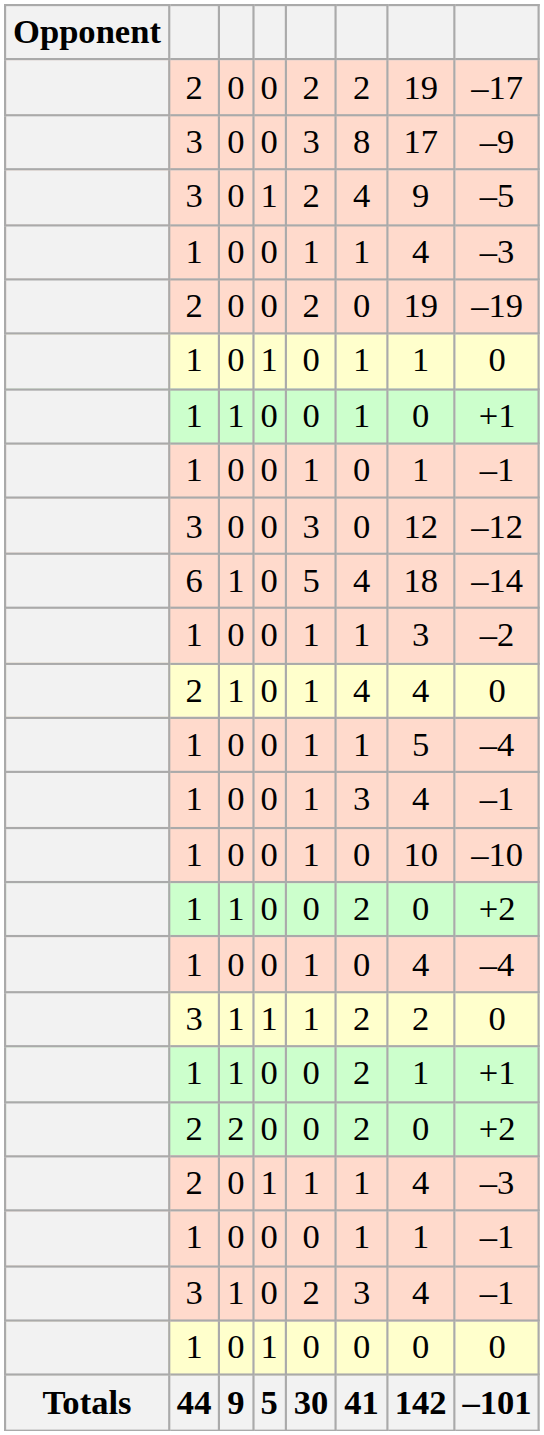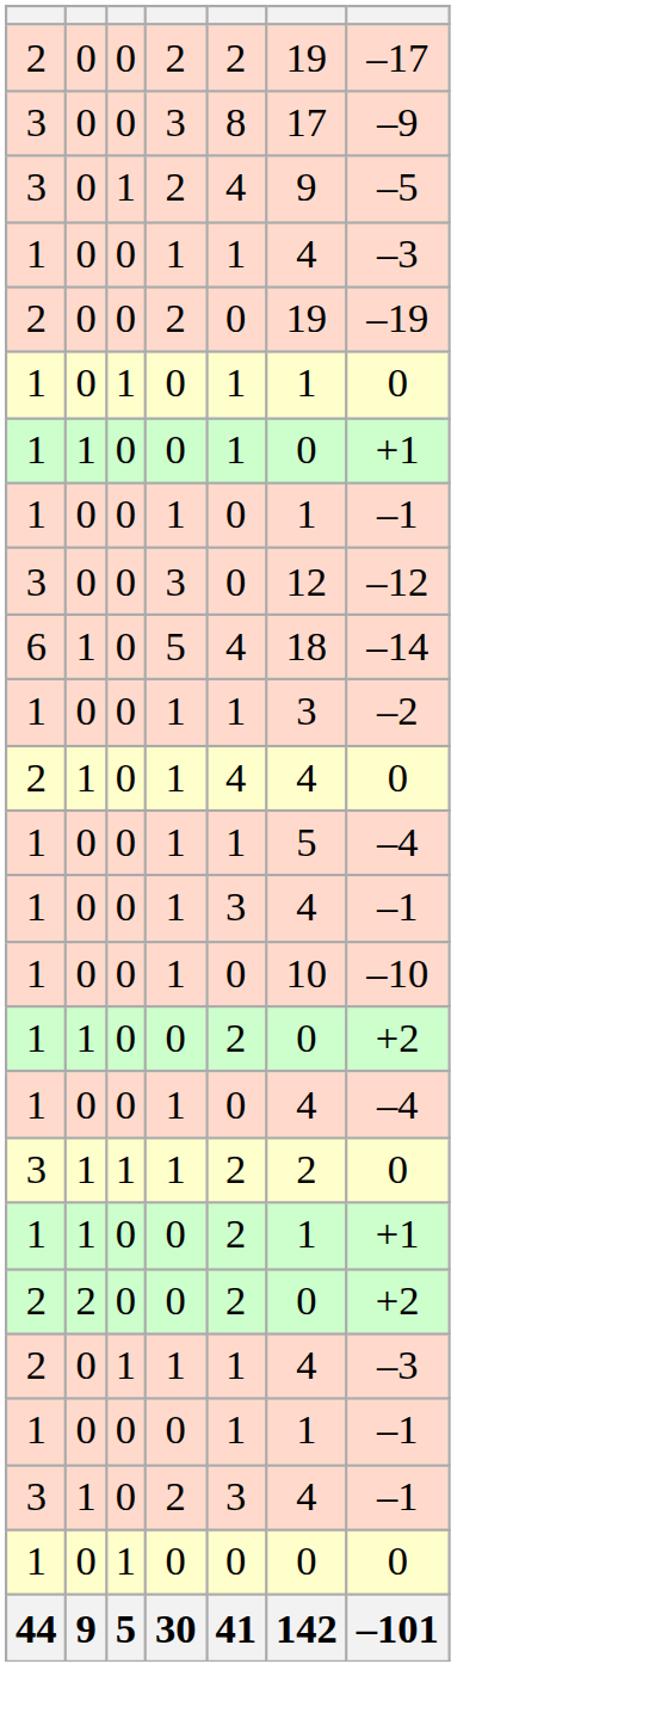 <table class="wikitable plainrowheaders sortable" style="text-align:center">
 <tr>
-<th scope=col>Opponent</th>
 <th scope=col></th>
 <th scope=col></th>
 <th scope=col></th>
 <th scope=col></th>
 <th scope=col></th>
 <th scope=col></th>
 <th scope=col></th>
 </tr>
 <tr bgcolor=#FFDACC>
-<th scope=row style="text-align:left;"></th>
 <td>2</td>
 <td>0</td>
 <td>0</td>
 <td>2</td>
 <td>2</td>
 <td>19</td>
 <td>–17</td>
 </tr>
 <tr bgcolor=#FFDACC>
-<th scope=row style="text-align:left;"></th>
 <td>3</td>
 <td>0</td>
 <td>0</td>
 <td>3</td>
 <td>8</td>
 <td>17</td>
 <td>–9</td>
 </tr>
 <tr bgcolor=#FFDACC>
-<th scope=row style="text-align:left;"></th>
 <td>3</td>
 <td>0</td>
 <td>1</td>
 <td>2</td>
 <td>4</td>
 <td>9</td>
 <td>–5</td>
 </tr>
 <tr bgcolor=#FFDACC>
-<th scope=row style="text-align:left;"></th>
 <td>1</td>
 <td>0</td>
 <td>0</td>
 <td>1</td>
 <td>1</td>
 <td>4</td>
 <td>–3</td>
 </tr>
 <tr bgcolor=#FFDACC>
-<th scope=row style="text-align:left;"></th>
 <td>2</td>
 <td>0</td>
 <td>0</td>
 <td>2</td>
 <td>0</td>
 <td>19</td>
 <td>–19</td>
 </tr>
 <tr bgcolor=#FFFFCC>
-<th scope=row style="text-align:left;"></th>
 <td>1</td>
 <td>0</td>
 <td>1</td>
 <td>0</td>
 <td>1</td>
 <td>1</td>
 <td>0</td>
 </tr>
 <tr bgcolor=#CCFFCC>
-<th scope=row style="text-align:left;"></th>
 <td>1</td>
 <td>1</td>
 <td>0</td>
 <td>0</td>
 <td>1</td>
 <td>0</td>
 <td>+1</td>
 </tr>
 <tr bgcolor=#FFDACC>
-<th scope=row style="text-align:left;"></th>
 <td>1</td>
 <td>0</td>
 <td>0</td>
 <td>1</td>
 <td>0</td>
 <td>1</td>
 <td>–1</td>
 </tr>
 <tr bgcolor=#FFDACC>
-<th scope=row style="text-align:left;"></th>
 <td>3</td>
 <td>0</td>
 <td>0</td>
 <td>3</td>
 <td>0</td>
 <td>12</td>
 <td>–12</td>
 </tr>
 <tr bgcolor=#FFDACC>
-<th scope=row style="text-align:left;"></th>
 <td>6</td>
 <td>1</td>
 <td>0</td>
 <td>5</td>
 <td>4</td>
 <td>18</td>
 <td>–14</td>
 </tr>
 <tr bgcolor=#FFDACC>
-<th scope=row style="text-align:left;"></th>
 <td>1</td>
 <td>0</td>
 <td>0</td>
 <td>1</td>
 <td>1</td>
 <td>3</td>
 <td>–2</td>
 </tr>
 <tr bgcolor=#FFFFCC>
-<th scope=row style="text-align:left;"></th>
 <td>2</td>
 <td>1</td>
 <td>0</td>
 <td>1</td>
 <td>4</td>
 <td>4</td>
 <td>0</td>
 </tr>
 <tr bgcolor=#FFDACC>
-<th scope=row style="text-align:left;"></th>
 <td>1</td>
 <td>0</td>
 <td>0</td>
 <td>1</td>
 <td>1</td>
 <td>5</td>
 <td>–4</td>
 </tr>
 <tr bgcolor=#FFDACC>
-<th scope=row style="text-align:left;"></th>
 <td>1</td>
 <td>0</td>
 <td>0</td>
 <td>1</td>
 <td>3</td>
 <td>4</td>
 <td>–1</td>
 </tr>
 <tr bgcolor=#FFDACC>
-<th scope=row style="text-align:left;"></th>
 <td>1</td>
 <td>0</td>
 <td>0</td>
 <td>1</td>
 <td>0</td>
 <td>10</td>
 <td>–10</td>
 </tr>
 <tr bgcolor=#CCFFCC>
-<th scope=row style="text-align:left;"></th>
 <td>1</td>
 <td>1</td>
 <td>0</td>
 <td>0</td>
 <td>2</td>
 <td>0</td>
 <td>+2</td>
 </tr>
 <tr bgcolor=#FFDACC>
-<th scope=row style="text-align:left;"></th>
 <td>1</td>
 <td>0</td>
 <td>0</td>
 <td>1</td>
 <td>0</td>
 <td>4</td>
 <td>–4</td>
 </tr>
 <tr bgcolor=#FFFFCC>
-<th scope=row style="text-align:left;"></th>
 <td>3</td>
 <td>1</td>
 <td>1</td>
 <td>1</td>
 <td>2</td>
 <td>2</td>
 <td>0</td>
 </tr>
 <tr bgcolor=#CCFFCC>
-<th scope=row style="text-align:left;"></th>
 <td>1</td>
 <td>1</td>
 <td>0</td>
 <td>0</td>
 <td>2</td>
 <td>1</td>
 <td>+1</td>
 </tr>
 <tr bgcolor=#CCFFCC>
-<th scope=row style="text-align:left;"></th>
 <td>2</td>
 <td>2</td>
 <td>0</td>
 <td>0</td>
 <td>2</td>
 <td>0</td>
 <td>+2</td>
 </tr>
 <tr bgcolor=#FFDACC>
-<th scope=row style="text-align:left;"></th>
 <td>2</td>
 <td>0</td>
 <td>1</td>
 <td>1</td>
 <td>1</td>
 <td>4</td>
 <td>–3</td>
 </tr>
 <tr bgcolor=#FFDACC>
-<th scope=row style="text-align:left;"></th>
 <td>1</td>
 <td>0</td>
 <td>0</td>
 <td>0</td>
 <td>1</td>
 <td>1</td>
 <td>–1</td>
 </tr>
 <tr bgcolor=#FFDACC>
-<th scope=row style="text-align:left;"></th>
 <td>3</td>
 <td>1</td>
 <td>0</td>
 <td>2</td>
 <td>3</td>
 <td>4</td>
 <td>–1</td>
 </tr>
 <tr bgcolor=#FFFFCC>
-<th scope=row style="text-align:left;"></th>
 <td>1</td>
 <td>0</td>
 <td>1</td>
 <td>0</td>
 <td>0</td>
 <td>0</td>
 <td>0</td>
 </tr>
 <tr class="sortbottom">
-<th>Totals</th>
 <th>44</th>
 <th>9</th>
 <th>5</th>
 <th>30</th>
 <th>41</th>
 <th>142</th>
 <th>–101</th>
 </tr>
 </table>
